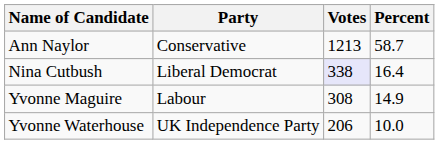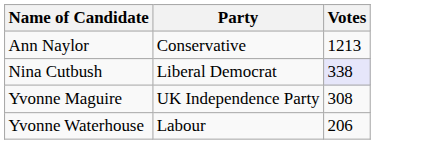 <table class="wikitable">
 <tr>
 <th>Name of Candidate</th>
 <th>Party</th>
 <th>Votes</th>
-<th>Percent</th>
 </tr>
 <tr>
 <td>Ann Naylor</td>
 <td>Conservative</td>
 <td>1213</td>
-<td>58.7</td>
 </tr>
 <tr>
 <td>Nina Cutbush</td>
 <td>Liberal Democrat</td>
 <td style="background: lavender;">338</td>
-<td>16.4</td>
 </tr>
 <tr>
 <td>Yvonne Maguire</td>
-<td>Labour</td>
+<td>UK Independence Party</td>
 <td>308</td>
-<td>14.9</td>
 </tr>
 <tr>
 <td>Yvonne Waterhouse</td>
-<td>UK Independence Party</td>
+<td>Labour</td>
 <td>206</td>
-<td>10.0</td>
 </tr>
 </table>
